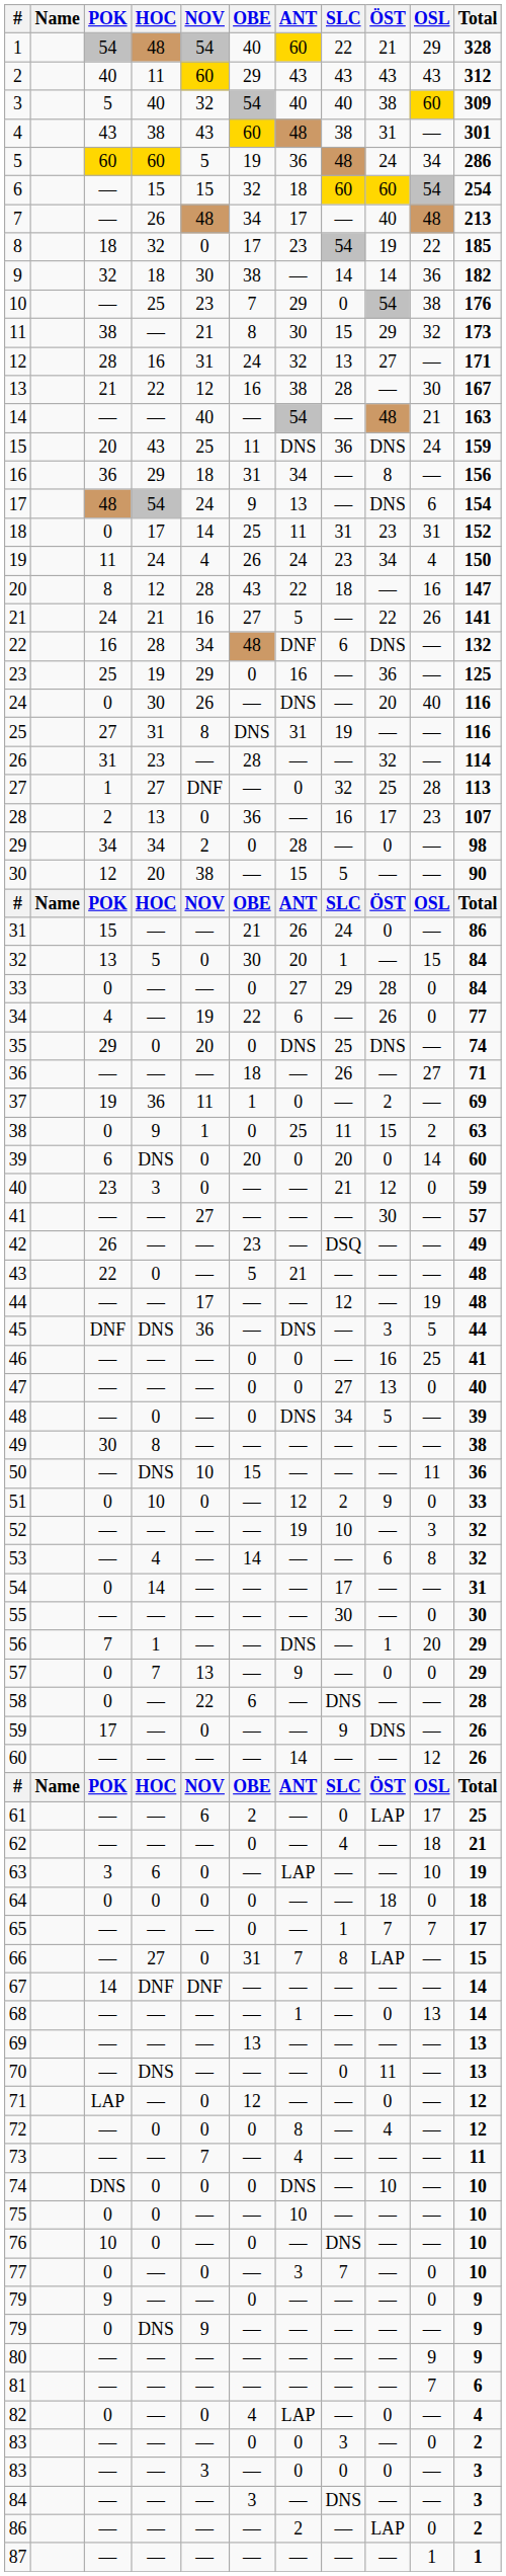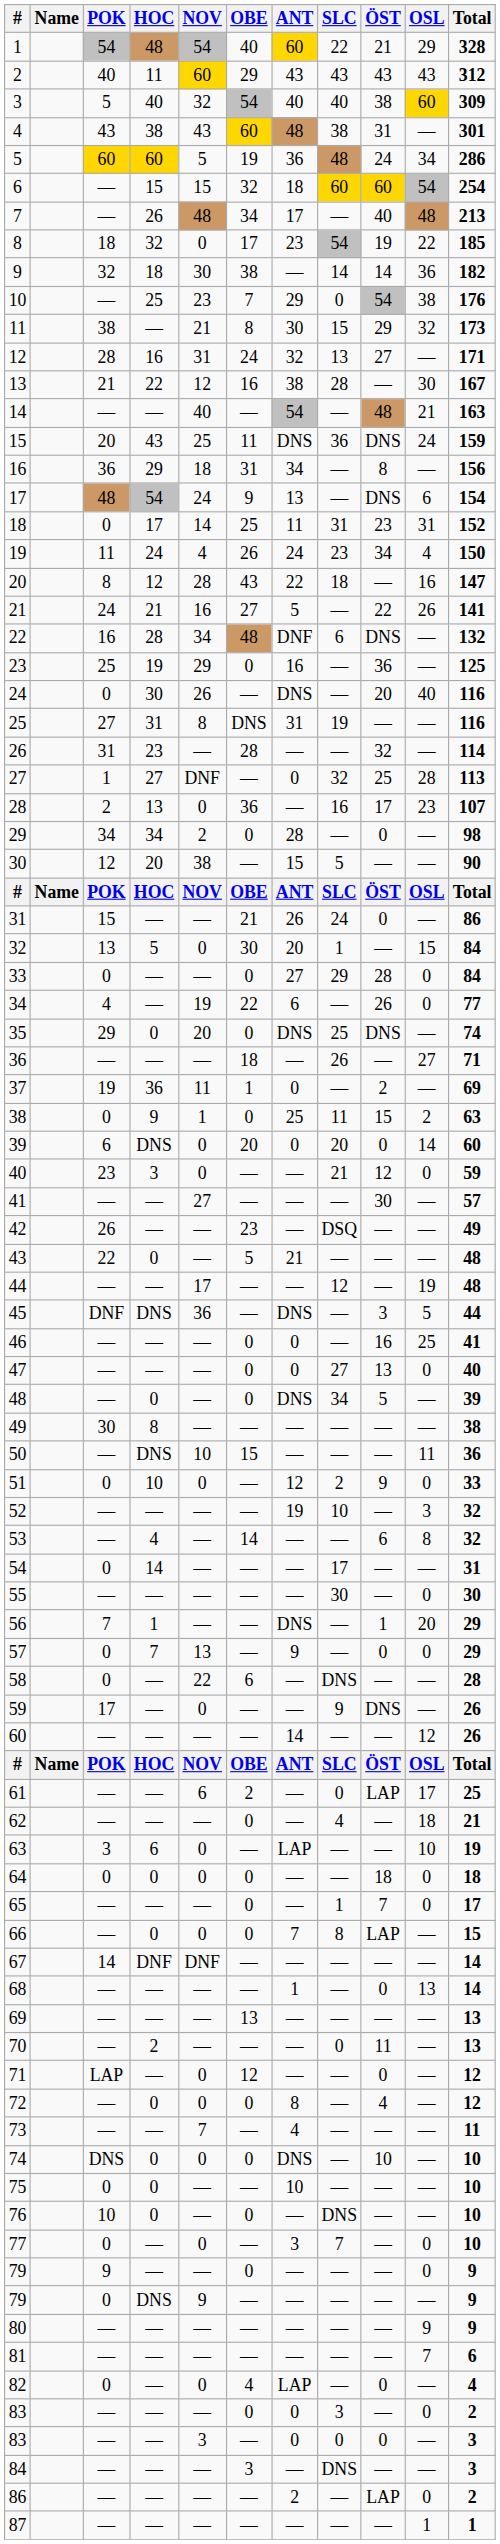 <table class="wikitable sortable" style="text-align:center;">
 <tr>
 <th>#</th>
 <th>Name</th>
 <th><a href='#'>POK</a></th>
 <th><a href='#'>HOC</a></th>
 <th><a href='#'>NOV</a></th>
 <th><a href='#'>OBE</a></th>
 <th><a href='#'>ANT</a></th>
 <th><a href='#'>SLC</a></th>
 <th><a href='#'>ÖST</a></th>
 <th><a href='#'>OSL</a></th>
 <th><strong>Total</strong> </th>
 </tr>
 <tr>
 <td>1</td>
 <td align="left"></td>
 <td bgcolor="silver">54</td>
 <td bgcolor="CC9966">48</td>
 <td bgcolor="silver">54</td>
 <td>40</td>
 <td bgcolor="gold">60</td>
 <td>22</td>
 <td>21</td>
 <td>29</td>
 <td><strong>328</strong></td>
 </tr>
 <tr>
 <td>2</td>
 <td align="left"></td>
 <td>40</td>
 <td>11</td>
 <td bgcolor="gold">60</td>
 <td>29</td>
 <td>43</td>
 <td>43</td>
 <td>43</td>
 <td>43</td>
 <td><strong>312</strong></td>
 </tr>
 <tr>
 <td>3</td>
 <td align="left"></td>
 <td>5</td>
 <td>40</td>
 <td>32</td>
 <td bgcolor="silver">54</td>
 <td>40</td>
 <td>40</td>
 <td>38</td>
 <td bgcolor="gold">60</td>
 <td><strong>309</strong></td>
 </tr>
 <tr>
 <td>4</td>
 <td align="left"></td>
 <td>43</td>
 <td>38</td>
 <td>43</td>
 <td bgcolor="gold">60</td>
 <td bgcolor="CC9966">48</td>
 <td>38</td>
 <td>31</td>
 <td>—</td>
 <td><strong>301</strong></td>
 </tr>
 <tr>
 <td>5</td>
 <td align="left"></td>
 <td bgcolor="gold">60</td>
 <td bgcolor="gold">60</td>
 <td>5</td>
 <td>19</td>
 <td>36</td>
 <td bgcolor="CC9966">48</td>
 <td>24</td>
 <td>34</td>
 <td><strong>286</strong></td>
 </tr>
 <tr>
 <td>6</td>
 <td align="left"></td>
 <td>—</td>
 <td>15</td>
 <td>15</td>
 <td>32</td>
 <td>18</td>
 <td bgcolor="gold">60</td>
 <td bgcolor="gold">60</td>
 <td bgcolor="silver">54</td>
 <td><strong>254</strong></td>
 </tr>
 <tr>
 <td>7</td>
 <td align="left"></td>
 <td>—</td>
 <td>26</td>
 <td bgcolor="CC9966">48</td>
 <td>34</td>
 <td>17</td>
 <td>—</td>
 <td>40</td>
 <td bgcolor="CC9966">48</td>
 <td><strong>213</strong></td>
 </tr>
 <tr>
 <td>8</td>
 <td align="left"></td>
 <td>18</td>
 <td>32</td>
 <td>0</td>
 <td>17</td>
 <td>23</td>
 <td bgcolor="silver">54</td>
 <td>19</td>
 <td>22</td>
 <td><strong>185</strong></td>
 </tr>
 <tr>
 <td>9</td>
 <td align="left"></td>
 <td>32</td>
 <td>18</td>
 <td>30</td>
 <td>38</td>
 <td>—</td>
 <td>14</td>
 <td>14</td>
 <td>36</td>
 <td><strong>182</strong></td>
 </tr>
 <tr>
 <td>10</td>
 <td align="left"></td>
 <td>—</td>
 <td>25</td>
 <td>23</td>
 <td>7</td>
 <td>29</td>
 <td>0</td>
 <td bgcolor="silver">54</td>
 <td>38</td>
 <td><strong>176</strong></td>
 </tr>
 <tr>
 <td>11</td>
 <td align="left"></td>
 <td>38</td>
 <td>—</td>
 <td>21</td>
 <td>8</td>
 <td>30</td>
 <td>15</td>
 <td>29</td>
 <td>32</td>
 <td><strong>173</strong></td>
 </tr>
 <tr>
 <td>12</td>
 <td align="left"></td>
 <td>28</td>
 <td>16</td>
 <td>31</td>
 <td>24</td>
 <td>32</td>
 <td>13</td>
 <td>27</td>
 <td>—</td>
 <td><strong>171</strong></td>
 </tr>
 <tr>
 <td>13</td>
 <td align="left"></td>
 <td>21</td>
 <td>22</td>
 <td>12</td>
 <td>16</td>
 <td>38</td>
 <td>28</td>
 <td>—</td>
 <td>30</td>
 <td><strong>167</strong></td>
 </tr>
 <tr>
 <td>14</td>
 <td align="left"></td>
 <td>—</td>
 <td>—</td>
 <td>40</td>
 <td>—</td>
 <td bgcolor="silver">54</td>
 <td>—</td>
 <td bgcolor="CC9966">48</td>
 <td>21</td>
 <td><strong>163</strong></td>
 </tr>
 <tr>
 <td>15</td>
 <td align="left"></td>
 <td>20</td>
 <td>43</td>
 <td>25</td>
 <td>11</td>
 <td>DNS</td>
 <td>36</td>
 <td>DNS</td>
 <td>24</td>
 <td><strong>159</strong></td>
 </tr>
 <tr>
 <td>16</td>
 <td align="left"></td>
 <td>36</td>
 <td>29</td>
 <td>18</td>
 <td>31</td>
 <td>34</td>
 <td>—</td>
 <td>8</td>
 <td>—</td>
 <td><strong>156</strong></td>
 </tr>
 <tr>
 <td>17</td>
 <td align="left"></td>
 <td bgcolor="CC9966">48</td>
 <td bgcolor="silver">54</td>
 <td>24</td>
 <td>9</td>
 <td>13</td>
 <td>—</td>
 <td>DNS</td>
 <td>6</td>
 <td><strong>154</strong></td>
 </tr>
 <tr>
 <td>18</td>
 <td align="left"></td>
 <td>0</td>
 <td>17</td>
 <td>14</td>
 <td>25</td>
 <td>11</td>
 <td>31</td>
 <td>23</td>
 <td>31</td>
 <td><strong>152</strong></td>
 </tr>
 <tr>
 <td>19</td>
 <td align="left"></td>
 <td>11</td>
 <td>24</td>
 <td>4</td>
 <td>26</td>
 <td>24</td>
 <td>23</td>
 <td>34</td>
 <td>4</td>
 <td><strong>150</strong></td>
 </tr>
 <tr>
 <td>20</td>
 <td align="left"></td>
 <td>8</td>
 <td>12</td>
 <td>28</td>
 <td>43</td>
 <td>22</td>
 <td>18</td>
 <td>—</td>
 <td>16</td>
 <td><strong>147</strong></td>
 </tr>
 <tr>
 <td>21</td>
 <td align="left"></td>
 <td>24</td>
 <td>21</td>
 <td>16</td>
 <td>27</td>
 <td>5</td>
 <td>—</td>
 <td>22</td>
 <td>26</td>
 <td><strong>141</strong></td>
 </tr>
 <tr>
 <td>22</td>
 <td align="left"></td>
 <td>16</td>
 <td>28</td>
 <td>34</td>
 <td bgcolor="CC9966">48</td>
 <td>DNF</td>
 <td>6</td>
 <td>DNS</td>
 <td>—</td>
 <td><strong>132</strong></td>
 </tr>
 <tr>
 <td>23</td>
 <td align="left"></td>
 <td>25</td>
 <td>19</td>
 <td>29</td>
 <td>0</td>
 <td>16</td>
 <td>—</td>
 <td>36</td>
 <td>—</td>
 <td><strong>125</strong></td>
 </tr>
 <tr>
 <td>24</td>
 <td align="left"></td>
 <td>0</td>
 <td>30</td>
 <td>26</td>
 <td>—</td>
 <td>DNS</td>
 <td>—</td>
 <td>20</td>
 <td>40</td>
 <td><strong>116</strong></td>
 </tr>
 <tr>
 <td>25</td>
 <td align="left"></td>
 <td>27</td>
 <td>31</td>
 <td>8</td>
 <td>DNS</td>
 <td>31</td>
 <td>19</td>
 <td>—</td>
 <td>—</td>
 <td><strong>116</strong></td>
 </tr>
 <tr>
 <td>26</td>
 <td align="left"></td>
 <td>31</td>
 <td>23</td>
 <td>—</td>
 <td>28</td>
 <td>—</td>
 <td>—</td>
 <td>32</td>
 <td>—</td>
 <td><strong>114</strong></td>
 </tr>
 <tr>
 <td>27</td>
 <td align="left"></td>
 <td>1</td>
 <td>27</td>
 <td>DNF</td>
 <td>—</td>
 <td>0</td>
 <td>32</td>
 <td>25</td>
 <td>28</td>
 <td><strong>113</strong></td>
 </tr>
 <tr>
 <td>28</td>
 <td align="left"></td>
 <td>2</td>
 <td>13</td>
 <td>0</td>
 <td>36</td>
 <td>—</td>
 <td>16</td>
 <td>17</td>
 <td>23</td>
 <td><strong>107</strong></td>
 </tr>
 <tr>
 <td>29</td>
 <td align="left"></td>
 <td>34</td>
 <td>34</td>
 <td>2</td>
 <td>0</td>
 <td>28</td>
 <td>—</td>
 <td>0</td>
 <td>—</td>
 <td><strong>98</strong></td>
 </tr>
 <tr>
 <td>30</td>
 <td align="left"></td>
 <td>12</td>
 <td>20</td>
 <td>38</td>
 <td>—</td>
 <td>15</td>
 <td>5</td>
 <td>—</td>
 <td>—</td>
 <td><strong>90</strong></td>
 </tr>
 <tr>
 <th>#</th>
 <th>Name</th>
 <th><a href='#'>POK</a></th>
 <th><a href='#'>HOC</a></th>
 <th><a href='#'>NOV</a></th>
 <th><a href='#'>OBE</a></th>
 <th><a href='#'>ANT</a></th>
 <th><a href='#'>SLC</a></th>
 <th><a href='#'>ÖST</a></th>
 <th><a href='#'>OSL</a></th>
 <th><strong>Total</strong></th>
 </tr>
 <tr>
 <td>31</td>
 <td align="left"></td>
 <td>15</td>
 <td>—</td>
 <td>—</td>
 <td>21</td>
 <td>26</td>
 <td>24</td>
 <td>0</td>
 <td>—</td>
 <td><strong>86</strong></td>
 </tr>
 <tr>
 <td>32</td>
 <td align="left"></td>
 <td>13</td>
 <td>5</td>
 <td>0</td>
 <td>30</td>
 <td>20</td>
 <td>1</td>
 <td>—</td>
 <td>15</td>
 <td><strong>84</strong></td>
 </tr>
 <tr>
 <td>33</td>
 <td align="left"></td>
 <td>0</td>
 <td>—</td>
 <td>—</td>
 <td>0</td>
 <td>27</td>
 <td>29</td>
 <td>28</td>
 <td>0</td>
 <td><strong>84</strong></td>
 </tr>
 <tr>
 <td>34</td>
 <td align="left"></td>
 <td>4</td>
 <td>—</td>
 <td>19</td>
 <td>22</td>
 <td>6</td>
 <td>—</td>
 <td>26</td>
 <td>0</td>
 <td><strong>77</strong></td>
 </tr>
 <tr>
 <td>35</td>
 <td align="left"></td>
 <td>29</td>
 <td>0</td>
 <td>20</td>
 <td>0</td>
 <td>DNS</td>
 <td>25</td>
 <td>DNS</td>
 <td>—</td>
 <td><strong>74</strong></td>
 </tr>
 <tr>
 <td>36</td>
 <td align="left"></td>
 <td>—</td>
 <td>—</td>
 <td>—</td>
 <td>18</td>
 <td>—</td>
 <td>26</td>
 <td>—</td>
 <td>27</td>
 <td><strong>71</strong></td>
 </tr>
 <tr>
 <td>37</td>
 <td align="left"></td>
 <td>19</td>
 <td>36</td>
 <td>11</td>
 <td>1</td>
 <td>0</td>
 <td>—</td>
 <td>2</td>
 <td>—</td>
 <td><strong>69</strong></td>
 </tr>
 <tr>
 <td>38</td>
 <td align="left"></td>
 <td>0</td>
 <td>9</td>
 <td>1</td>
 <td>0</td>
 <td>25</td>
 <td>11</td>
 <td>15</td>
 <td>2</td>
 <td><strong>63</strong></td>
 </tr>
 <tr>
 <td>39</td>
 <td align="left"></td>
 <td>6</td>
 <td>DNS</td>
 <td>0</td>
 <td>20</td>
 <td>0</td>
 <td>20</td>
 <td>0</td>
 <td>14</td>
 <td><strong>60</strong></td>
 </tr>
 <tr>
 <td>40</td>
 <td align="left"></td>
 <td>23</td>
 <td>3</td>
 <td>0</td>
 <td>—</td>
 <td>—</td>
 <td>21</td>
 <td>12</td>
 <td>0</td>
 <td><strong>59</strong></td>
 </tr>
 <tr>
 <td>41</td>
 <td align="left"></td>
 <td>—</td>
 <td>—</td>
 <td>27</td>
 <td>—</td>
 <td>—</td>
 <td>—</td>
 <td>30</td>
 <td>—</td>
 <td><strong>57</strong></td>
 </tr>
 <tr>
 <td>42</td>
 <td align="left"></td>
 <td>26</td>
 <td>—</td>
 <td>—</td>
 <td>23</td>
 <td>—</td>
 <td>DSQ</td>
 <td>—</td>
 <td>—</td>
 <td><strong>49</strong></td>
 </tr>
 <tr>
 <td>43</td>
 <td align="left"></td>
 <td>22</td>
 <td>0</td>
 <td>—</td>
 <td>5</td>
 <td>21</td>
 <td>—</td>
 <td>—</td>
 <td>—</td>
 <td><strong>48</strong></td>
 </tr>
 <tr>
 <td>44</td>
 <td align="left"></td>
 <td>—</td>
 <td>—</td>
 <td>17</td>
 <td>—</td>
 <td>—</td>
 <td>12</td>
 <td>—</td>
 <td>19</td>
 <td><strong>48</strong></td>
 </tr>
 <tr>
 <td>45</td>
 <td align="left"></td>
 <td>DNF</td>
 <td>DNS</td>
 <td>36</td>
 <td>—</td>
 <td>DNS</td>
 <td>—</td>
 <td>3</td>
 <td>5</td>
 <td><strong>44</strong></td>
 </tr>
 <tr>
 <td>46</td>
 <td align="left"></td>
 <td>—</td>
 <td>—</td>
 <td>—</td>
 <td>0</td>
 <td>0</td>
 <td>—</td>
 <td>16</td>
 <td>25</td>
 <td><strong>41</strong></td>
 </tr>
 <tr>
 <td>47</td>
 <td align="left"></td>
 <td>—</td>
 <td>—</td>
 <td>—</td>
 <td>0</td>
 <td>0</td>
 <td>27</td>
 <td>13</td>
 <td>0</td>
 <td><strong>40</strong></td>
 </tr>
 <tr>
 <td>48</td>
 <td align="left"></td>
 <td>—</td>
 <td>0</td>
 <td>—</td>
 <td>0</td>
 <td>DNS</td>
 <td>34</td>
 <td>5</td>
 <td>—</td>
 <td><strong>39</strong></td>
 </tr>
 <tr>
 <td>49</td>
 <td align="left"></td>
 <td>30</td>
 <td>8</td>
 <td>—</td>
 <td>—</td>
 <td>—</td>
 <td>—</td>
 <td>—</td>
 <td>—</td>
 <td><strong>38</strong></td>
 </tr>
 <tr>
 <td>50</td>
 <td align="left"></td>
 <td>—</td>
 <td>DNS</td>
 <td>10</td>
 <td>15</td>
 <td>—</td>
 <td>—</td>
 <td>—</td>
 <td>11</td>
 <td><strong>36</strong></td>
 </tr>
 <tr>
 <td>51</td>
 <td align="left"></td>
 <td>0</td>
 <td>10</td>
 <td>0</td>
 <td>—</td>
 <td>12</td>
 <td>2</td>
 <td>9</td>
 <td>0</td>
 <td><strong>33</strong></td>
 </tr>
 <tr>
 <td>52</td>
 <td align="left"></td>
 <td>—</td>
 <td>—</td>
 <td>—</td>
 <td>—</td>
 <td>19</td>
 <td>10</td>
 <td>—</td>
 <td>3</td>
 <td><strong>32</strong></td>
 </tr>
 <tr>
 <td>53</td>
 <td align="left"></td>
 <td>—</td>
 <td>4</td>
 <td>—</td>
 <td>14</td>
 <td>—</td>
 <td>—</td>
 <td>6</td>
 <td>8</td>
 <td><strong>32</strong></td>
 </tr>
 <tr>
 <td>54</td>
 <td align="left"></td>
 <td>0</td>
 <td>14</td>
 <td>—</td>
 <td>—</td>
 <td>—</td>
 <td>17</td>
 <td>—</td>
 <td>—</td>
 <td><strong>31</strong></td>
 </tr>
 <tr>
 <td>55</td>
 <td align="left"></td>
 <td>—</td>
 <td>—</td>
 <td>—</td>
 <td>—</td>
 <td>—</td>
 <td>30</td>
 <td>—</td>
 <td>0</td>
 <td><strong>30</strong></td>
 </tr>
 <tr>
 <td>56</td>
 <td align="left"></td>
 <td>7</td>
 <td>1</td>
 <td>—</td>
 <td>—</td>
 <td>DNS</td>
 <td>—</td>
 <td>1</td>
 <td>20</td>
 <td><strong>29</strong></td>
 </tr>
 <tr>
 <td>57</td>
 <td align="left"></td>
 <td>0</td>
 <td>7</td>
 <td>13</td>
 <td>—</td>
 <td>9</td>
 <td>—</td>
 <td>0</td>
 <td>0</td>
 <td><strong>29</strong></td>
 </tr>
 <tr>
 <td>58</td>
 <td align="left"></td>
 <td>0</td>
 <td>—</td>
 <td>22</td>
 <td>6</td>
 <td>—</td>
 <td>DNS</td>
 <td>—</td>
 <td>—</td>
 <td><strong>28</strong></td>
 </tr>
 <tr>
 <td>59</td>
 <td align="left"></td>
 <td>17</td>
 <td>—</td>
 <td>0</td>
 <td>—</td>
 <td>—</td>
 <td>9</td>
 <td>DNS</td>
 <td>—</td>
 <td><strong>26</strong></td>
 </tr>
 <tr>
 <td>60</td>
 <td align="left"></td>
 <td>—</td>
 <td>—</td>
 <td>—</td>
 <td>—</td>
 <td>14</td>
 <td>—</td>
 <td>—</td>
 <td>12</td>
 <td><strong>26</strong></td>
 </tr>
 <tr>
 <th>#</th>
 <th>Name</th>
 <th><a href='#'>POK</a></th>
 <th><a href='#'>HOC</a></th>
 <th><a href='#'>NOV</a></th>
 <th><a href='#'>OBE</a></th>
 <th><a href='#'>ANT</a></th>
 <th><a href='#'>SLC</a></th>
 <th><a href='#'>ÖST</a></th>
 <th><a href='#'>OSL</a></th>
 <th><strong>Total</strong></th>
 </tr>
 <tr>
 <td>61</td>
 <td align="left"></td>
 <td>—</td>
 <td>—</td>
 <td>6</td>
 <td>2</td>
 <td>—</td>
 <td>0</td>
 <td>LAP</td>
 <td>17</td>
 <td><strong>25</strong></td>
 </tr>
 <tr>
 <td>62</td>
 <td align="left"></td>
 <td>—</td>
 <td>—</td>
 <td>—</td>
 <td>0</td>
 <td>—</td>
 <td>4</td>
 <td>—</td>
 <td>18</td>
 <td><strong>21</strong></td>
 </tr>
 <tr>
 <td>63</td>
 <td align="left"></td>
 <td>3</td>
 <td>6</td>
 <td>0</td>
 <td>—</td>
 <td>LAP</td>
 <td>—</td>
 <td>—</td>
 <td>10</td>
 <td><strong>19</strong></td>
 </tr>
 <tr>
 <td>64</td>
 <td align="left"></td>
 <td>0</td>
 <td>0</td>
 <td>0</td>
 <td>0</td>
 <td>—</td>
 <td>—</td>
 <td>18</td>
 <td>0</td>
 <td><strong>18</strong></td>
 </tr>
 <tr>
 <td>65</td>
 <td align="left"></td>
 <td>—</td>
 <td>—</td>
 <td>—</td>
 <td>0</td>
 <td>—</td>
 <td>1</td>
 <td>7</td>
-<td>7</td>
+<td>0</td>
 <td><strong>17</strong></td>
 </tr>
 <tr>
 <td>66</td>
 <td align="left"></td>
 <td>—</td>
-<td>27</td>
 <td>0</td>
-<td>31</td>
+<td>0</td>
+<td>0</td>
 <td>7</td>
 <td>8</td>
 <td>LAP</td>
 <td>—</td>
 <td><strong>15</strong></td>
 </tr>
 <tr>
 <td>67</td>
 <td align="left"></td>
 <td>14</td>
 <td>DNF</td>
 <td>DNF</td>
 <td>—</td>
 <td>—</td>
 <td>—</td>
 <td>—</td>
 <td>—</td>
 <td><strong>14</strong></td>
 </tr>
 <tr>
 <td>68</td>
 <td align="left"></td>
 <td>—</td>
 <td>—</td>
 <td>—</td>
 <td>—</td>
 <td>1</td>
 <td>—</td>
 <td>0</td>
 <td>13</td>
 <td><strong>14</strong></td>
 </tr>
 <tr>
 <td>69</td>
 <td align="left"></td>
 <td>—</td>
 <td>—</td>
 <td>—</td>
 <td>13</td>
 <td>—</td>
 <td>—</td>
 <td>—</td>
 <td>—</td>
 <td><strong>13</strong></td>
 </tr>
 <tr>
 <td>70</td>
 <td align="left"></td>
 <td>—</td>
-<td>DNS</td>
+<td>2</td>
 <td>—</td>
 <td>—</td>
 <td>—</td>
 <td>0</td>
 <td>11</td>
 <td>—</td>
 <td><strong>13</strong></td>
 </tr>
 <tr>
 <td>71</td>
 <td align="left"></td>
 <td>LAP</td>
 <td>—</td>
 <td>0</td>
 <td>12</td>
 <td>—</td>
 <td>—</td>
 <td>0</td>
 <td>—</td>
 <td><strong>12</strong></td>
 </tr>
 <tr>
 <td>72</td>
 <td align="left"></td>
 <td>—</td>
 <td>0</td>
 <td>0</td>
 <td>0</td>
 <td>8</td>
 <td>—</td>
 <td>4</td>
 <td>—</td>
 <td><strong>12</strong></td>
 </tr>
 <tr>
 <td>73</td>
 <td align="left"></td>
 <td>—</td>
 <td>—</td>
 <td>7</td>
 <td>—</td>
 <td>4</td>
 <td>—</td>
 <td>—</td>
 <td>—</td>
 <td><strong>11</strong></td>
 </tr>
 <tr>
 <td>74</td>
 <td align="left"></td>
 <td>DNS</td>
 <td>0</td>
 <td>0</td>
 <td>0</td>
 <td>DNS</td>
 <td>—</td>
 <td>10</td>
 <td>—</td>
 <td><strong>10</strong></td>
 </tr>
 <tr>
 <td>75</td>
 <td align="left"></td>
 <td>0</td>
 <td>0</td>
 <td>—</td>
 <td>—</td>
 <td>10</td>
 <td>—</td>
 <td>—</td>
 <td>—</td>
 <td><strong>10</strong></td>
 </tr>
 <tr>
 <td>76</td>
 <td align="left"></td>
 <td>10</td>
 <td>0</td>
 <td>—</td>
 <td>0</td>
 <td>—</td>
 <td>DNS</td>
 <td>—</td>
 <td>—</td>
 <td><strong>10</strong></td>
 </tr>
 <tr>
 <td>77</td>
 <td align="left"></td>
 <td>0</td>
 <td>—</td>
 <td>0</td>
 <td>—</td>
 <td>3</td>
 <td>7</td>
 <td>—</td>
 <td>0</td>
 <td><strong>10</strong></td>
 </tr>
 <tr>
 <td>79</td>
 <td align="left"></td>
 <td>9</td>
 <td>—</td>
 <td>—</td>
 <td>0</td>
 <td>—</td>
 <td>—</td>
 <td>—</td>
 <td>0</td>
 <td><strong>9</strong></td>
 </tr>
 <tr>
 <td>79</td>
 <td align="left"></td>
 <td>0</td>
 <td>DNS</td>
 <td>9</td>
 <td>—</td>
 <td>—</td>
 <td>—</td>
 <td>—</td>
 <td>—</td>
 <td><strong>9</strong></td>
 </tr>
 <tr>
 <td>80</td>
 <td align="left"></td>
 <td>—</td>
 <td>—</td>
 <td>—</td>
 <td>—</td>
 <td>—</td>
 <td>—</td>
 <td>—</td>
 <td>9</td>
 <td><strong>9</strong></td>
 </tr>
 <tr>
 <td>81</td>
 <td align="left"></td>
 <td>—</td>
 <td>—</td>
 <td>—</td>
 <td>—</td>
 <td>—</td>
 <td>—</td>
 <td>—</td>
 <td>7</td>
 <td><strong>6</strong></td>
 </tr>
 <tr>
 <td>82</td>
 <td align="left"></td>
 <td>0</td>
 <td>—</td>
 <td>0</td>
 <td>4</td>
 <td>LAP</td>
 <td>—</td>
 <td>0</td>
 <td>—</td>
 <td><strong>4</strong></td>
 </tr>
 <tr>
 <td>83</td>
 <td align="left"></td>
 <td>—</td>
 <td>—</td>
 <td>—</td>
 <td>0</td>
 <td>0</td>
 <td>3</td>
 <td>—</td>
 <td>0</td>
 <td><strong>2</strong></td>
 </tr>
 <tr>
 <td>83</td>
 <td align="left"></td>
 <td>—</td>
 <td>—</td>
 <td>3</td>
 <td>—</td>
 <td>0</td>
 <td>0</td>
 <td>0</td>
 <td>—</td>
 <td><strong>3</strong></td>
 </tr>
 <tr>
 <td>84</td>
 <td align="left"></td>
 <td>—</td>
 <td>—</td>
 <td>—</td>
 <td>3</td>
 <td>—</td>
 <td>DNS</td>
 <td>—</td>
 <td>—</td>
 <td><strong>3</strong></td>
 </tr>
 <tr>
 <td>86</td>
 <td align="left"></td>
 <td>—</td>
 <td>—</td>
 <td>—</td>
 <td>—</td>
 <td>2</td>
 <td>—</td>
 <td>LAP</td>
 <td>0</td>
 <td><strong>2</strong></td>
 </tr>
 <tr>
 <td>87</td>
 <td align="left"></td>
 <td>—</td>
 <td>—</td>
 <td>—</td>
 <td>—</td>
 <td>—</td>
 <td>—</td>
 <td>—</td>
 <td>1</td>
 <td><strong>1</strong></td>
 </tr>
 </table>
